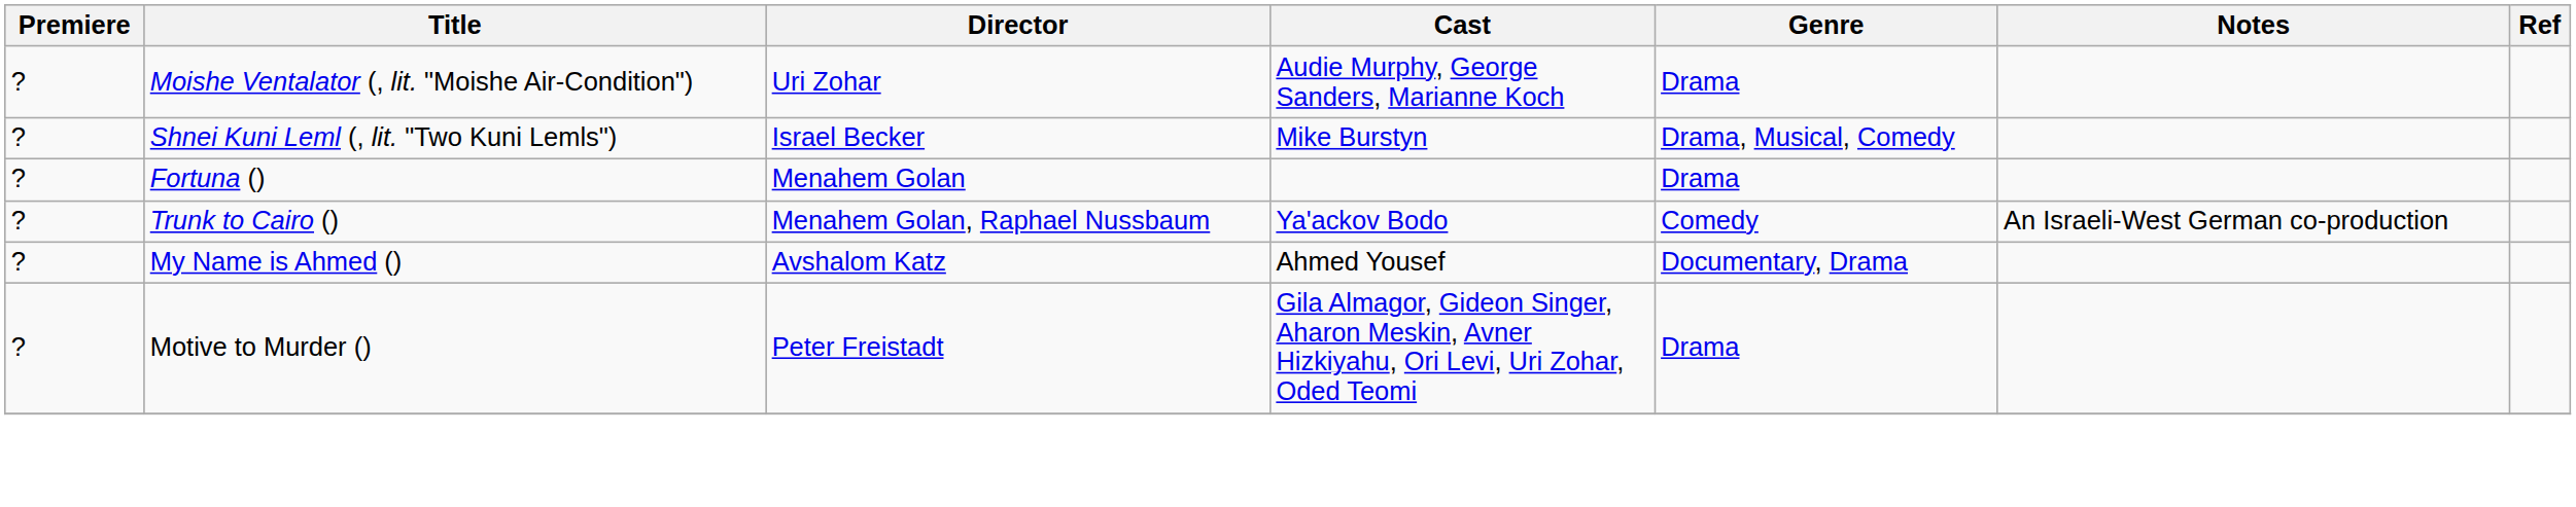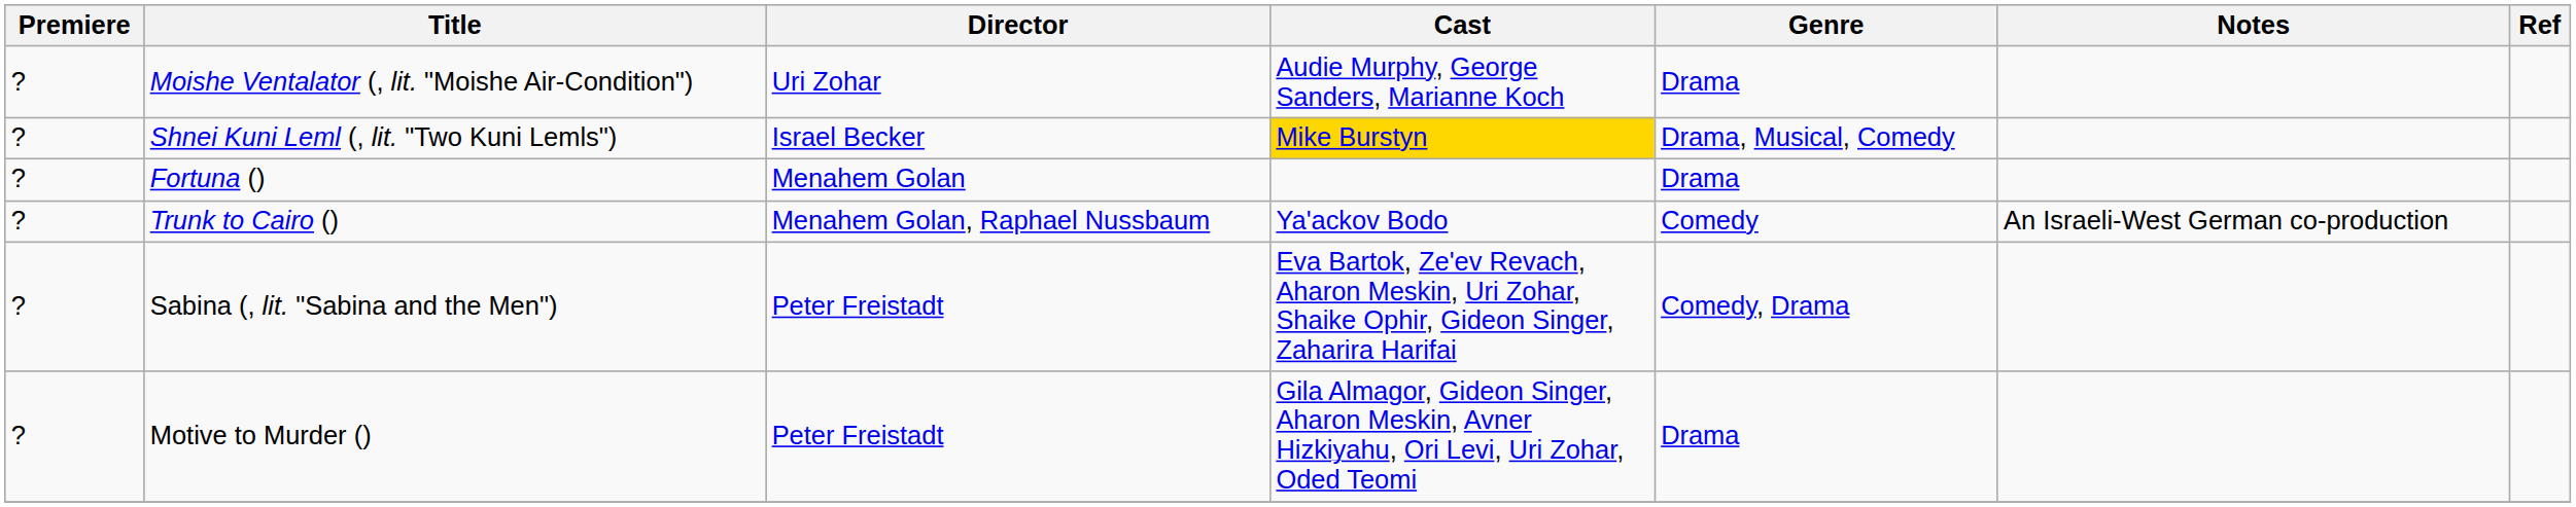 <table class="wikitable">
 <tr>
 <th>Premiere</th>
 <th>Title</th>
 <th>Director</th>
 <th width=15%>Cast</th>
 <th>Genre</th>
 <th>Notes</th>
 <th>Ref</th>
 </tr>
 <tr>
 <td>?</td>
 <td><em><a href='#'>Moishe Ventalator</a></em> (, <em>lit.</em> "Moishe Air-Condition")</td>
 <td><a href='#'>Uri Zohar</a></td>
 <td><a href='#'>Audie Murphy</a>, <a href='#'>George Sanders</a>, <a href='#'>Marianne Koch</a></td>
 <td><a href='#'>Drama</a></td>
 <td></td>
 <td></td>
 </tr>
 <tr>
 <td>?</td>
 <td><em><a href='#'>Shnei Kuni Leml</a></em> (, <em>lit.</em> "Two Kuni Lemls")</td>
 <td><a href='#'>Israel Becker</a></td>
-<td><a href='#'>Mike Burstyn</a></td>
+<td style="background: gold;"><a href='#'>Mike Burstyn</a></td>
 <td><a href='#'>Drama</a>, <a href='#'>Musical</a>, <a href='#'>Comedy</a></td>
 <td></td>
 <td></td>
 </tr>
 <tr>
 <td>?</td>
 <td><em><a href='#'>Fortuna</a></em> ()</td>
 <td><a href='#'>Menahem Golan</a></td>
 <td></td>
 <td><a href='#'>Drama</a></td>
 <td></td>
 <td></td>
 </tr>
 <tr>
 <td>?</td>
 <td><em><a href='#'>Trunk to Cairo</a></em> ()</td>
 <td><a href='#'>Menahem Golan</a>, <a href='#'>Raphael Nussbaum</a></td>
 <td><a href='#'>Ya'ackov Bodo</a></td>
 <td><a href='#'>Comedy</a></td>
 <td>An Israeli-West German co-production</td>
 <td></td>
 </tr>
 <tr>
 <td>?</td>
-<td><a href='#'>My Name is Ahmed</a> ()</td>
-<td><a href='#'>Avshalom Katz</a></td>
-<td>Ahmed Yousef</td>
-<td><a href='#'>Documentary</a>, <a href='#'>Drama</a></td>
+<td>Sabina (, <em>lit.</em> "Sabina and the Men")</td>
+<td><a href='#'>Peter Freistadt</a></td>
+<td><a href='#'>Eva Bartok</a>, <a href='#'>Ze'ev Revach</a>, <a href='#'>Aharon Meskin</a>, <a href='#'>Uri Zohar</a>, <a href='#'>Shaike Ophir</a>, <a href='#'>Gideon Singer</a>, <a href='#'>Zaharira Harifai</a></td>
+<td><a href='#'>Comedy</a>, <a href='#'>Drama</a></td>
 <td></td>
 <td></td>
 </tr>
 <tr>
 <td>?</td>
 <td>Motive to Murder ()</td>
 <td><a href='#'>Peter Freistadt</a></td>
 <td><a href='#'>Gila Almagor</a>, <a href='#'>Gideon Singer</a>, <a href='#'>Aharon Meskin</a>, <a href='#'>Avner Hizkiyahu</a>, <a href='#'>Ori Levi</a>, <a href='#'>Uri Zohar</a>, <a href='#'>Oded Teomi</a></td>
 <td><a href='#'>Drama</a></td>
 <td></td>
 <td></td>
 </tr>
 <tr>
 </tr>
 </table>
